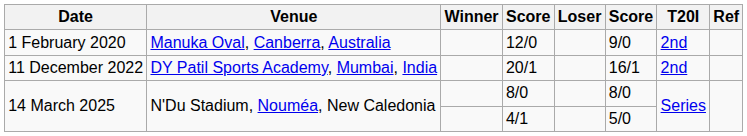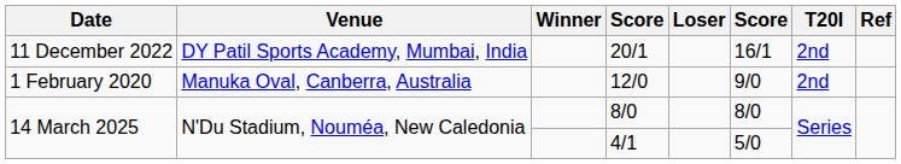 <table class="wikitable">
 <tr>
 <th>Date</th>
 <th>Venue</th>
 <th>Winner</th>
 <th>Score</th>
 <th>Loser</th>
 <th>Score</th>
 <th>T20I</th>
 <th>Ref</th>
 </tr>
 <tr>
+<td>11 December 2022</td>
+<td><a href='#'>DY Patil Sports Academy</a>, <a href='#'>Mumbai</a>, <a href='#'>India</a></td>
+<td></td>
+<td>20/1</td>
+<td></td>
+<td>16/1</td>
+<td><a href='#'>2nd</a></td>
+<td></td>
+</tr>
+<tr>
 <td>1 February 2020</td>
 <td><a href='#'>Manuka Oval</a>, <a href='#'>Canberra</a>, <a href='#'>Australia</a></td>
 <td></td>
 <td>12/0</td>
 <td></td>
 <td>9/0</td>
-<td><a href='#'>2nd</a></td>
-<td></td>
-</tr>
-<tr>
-<td>11 December 2022</td>
-<td><a href='#'>DY Patil Sports Academy</a>, <a href='#'>Mumbai</a>, <a href='#'>India</a></td>
-<td></td>
-<td>20/1</td>
-<td></td>
-<td>16/1</td>
 <td><a href='#'>2nd</a></td>
 <td></td>
 </tr>
 <tr>
 <td rowspan="2">14 March 2025</td>
 <td rowspan="2">N'Du Stadium, <a href='#'>Nouméa</a>, New Caledonia</td>
 <td></td>
 <td>8/0</td>
 <td></td>
 <td>8/0</td>
 <td rowspan="2"><a href='#'>Series</a></td>
 <td rowspan="2"></td>
 </tr>
 <tr>
 <td></td>
 <td>4/1</td>
 <td></td>
 <td>5/0</td>
 </tr>
 </table>
